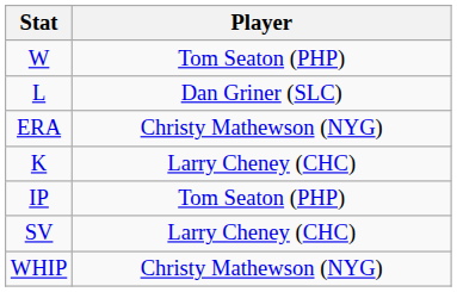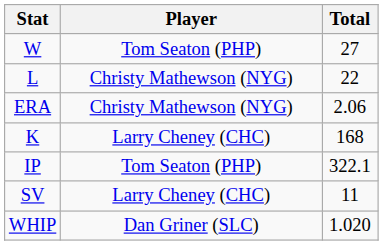 <table class="wikitable" style="text-align:center;">
 <tr>
 <th style="width:15%;">Stat</th>
 <th>Player</th>
+<th style="width:15%;">Total</th>
 </tr>
 <tr>
 <td><a href='#'>W</a></td>
 <td><a href='#'>Tom Seaton</a> (<a href='#'>PHP</a>)</td>
+<td>27</td>
 </tr>
 <tr>
 <td><a href='#'>L</a></td>
-<td><a href='#'>Dan Griner</a> (<a href='#'>SLC</a>)</td>
+<td><a href='#'>Christy Mathewson</a> (<a href='#'>NYG</a>)</td>
+<td>22</td>
 </tr>
 <tr>
 <td><a href='#'>ERA</a></td>
 <td><a href='#'>Christy Mathewson</a> (<a href='#'>NYG</a>)</td>
+<td>2.06</td>
 </tr>
 <tr>
 <td><a href='#'>K</a></td>
 <td><a href='#'>Larry Cheney</a> (<a href='#'>CHC</a>)</td>
+<td>168</td>
 </tr>
 <tr>
 <td><a href='#'>IP</a></td>
 <td><a href='#'>Tom Seaton</a> (<a href='#'>PHP</a>)</td>
+<td>322.1</td>
 </tr>
 <tr>
 <td><a href='#'>SV</a></td>
 <td><a href='#'>Larry Cheney</a> (<a href='#'>CHC</a>)</td>
+<td>11</td>
 </tr>
 <tr>
 <td><a href='#'>WHIP</a></td>
-<td><a href='#'>Christy Mathewson</a> (<a href='#'>NYG</a>)</td>
+<td><a href='#'>Dan Griner</a> (<a href='#'>SLC</a>)</td>
+<td>1.020</td>
 </tr>
 </table>
